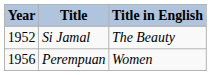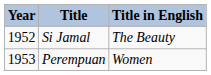 <table class="wikitable">
 <tr>
 <th style="background:#B0C4DE;">Year</th>
 <th style="background:#B0C4DE;">Title</th>
 <th style="background:#B0C4DE;">Title in English</th>
 </tr>
 <tr>
 <td>1952</td>
 <td><em>Si Jamal</em></td>
 <td><em>The Beauty</em></td>
 </tr>
 <tr>
-<td>1956</td>
+<td>1953</td>
 <td><em>Perempuan</em></td>
 <td><em>Women</em></td>
 </tr>
 </table>
